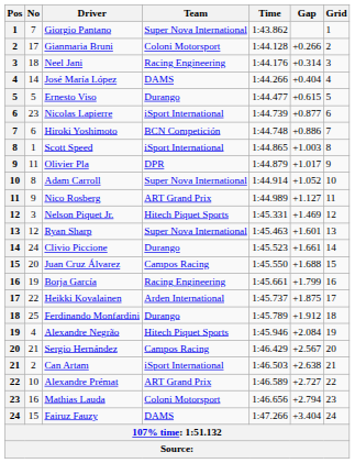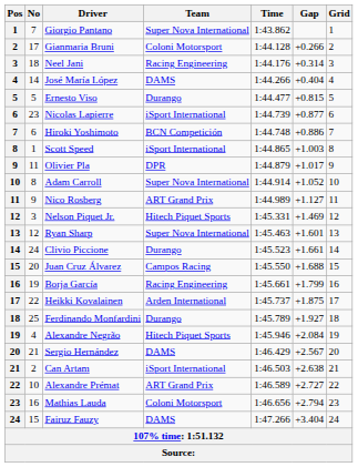 <table class="wikitable" style="font-size: 85%">
 <tr>
 <th>Pos</th>
 <th>No</th>
 <th>Driver</th>
 <th>Team</th>
 <th>Time</th>
 <th>Gap</th>
 <th>Grid</th>
 </tr>
 <tr>
 <th>1</th>
 <td align="center">7</td>
 <td> <a href='#'>Giorgio Pantano</a></td>
 <td><a href='#'>Super Nova International</a></td>
 <td>1:43.862</td>
 <td></td>
 <td>1</td>
 </tr>
 <tr>
 <th>2</th>
 <td align="center">17</td>
 <td> <a href='#'>Gianmaria Bruni</a></td>
 <td><a href='#'>Coloni Motorsport</a></td>
 <td>1:44.128</td>
 <td>+0.266</td>
 <td>2</td>
 </tr>
 <tr>
 <th>3</th>
 <td align="center">18</td>
 <td> <a href='#'>Neel Jani</a></td>
 <td><a href='#'>Racing Engineering</a></td>
 <td>1:44.176</td>
 <td>+0.314</td>
 <td>3</td>
 </tr>
 <tr>
 <th>4</th>
 <td align="center">14</td>
 <td> <a href='#'>José María López</a></td>
 <td><a href='#'>DAMS</a></td>
 <td>1:44.266</td>
 <td>+0.404</td>
 <td>4</td>
 </tr>
 <tr>
 <th>5</th>
 <td align="center">5</td>
 <td> <a href='#'>Ernesto Viso</a></td>
 <td><a href='#'>Durango</a></td>
 <td>1:44.477</td>
-<td>+0.615</td>
+<td>+0.815</td>
 <td>5</td>
 </tr>
 <tr>
 <th>6</th>
 <td align="center">23</td>
 <td> <a href='#'>Nicolas Lapierre</a></td>
 <td><a href='#'>iSport International</a></td>
 <td>1:44.739</td>
 <td>+0.877</td>
 <td>6</td>
 </tr>
 <tr>
 <th>7</th>
 <td align="center">6</td>
 <td> <a href='#'>Hiroki Yoshimoto</a></td>
 <td><a href='#'>BCN Competición</a></td>
 <td>1:44.748</td>
 <td>+0.886</td>
 <td>7</td>
 </tr>
 <tr>
 <th>8</th>
 <td align="center">1</td>
 <td> <a href='#'>Scott Speed</a></td>
 <td><a href='#'>iSport International</a></td>
 <td>1:44.865</td>
 <td>+1.003</td>
 <td>8</td>
 </tr>
 <tr>
 <th>9</th>
 <td align="center">11</td>
 <td> <a href='#'>Olivier Pla</a></td>
 <td><a href='#'>DPR</a></td>
 <td>1:44.879</td>
 <td>+1.017</td>
 <td>9</td>
 </tr>
 <tr>
 <th>10</th>
 <td align="center">8</td>
 <td> <a href='#'>Adam Carroll</a></td>
 <td><a href='#'>Super Nova International</a></td>
 <td>1:44.914</td>
 <td>+1.052</td>
 <td>10</td>
 </tr>
 <tr>
 <th>11</th>
 <td align="center">9</td>
 <td> <a href='#'>Nico Rosberg</a></td>
 <td><a href='#'>ART Grand Prix</a></td>
 <td>1:44.989</td>
 <td>+1.127</td>
 <td>11</td>
 </tr>
 <tr>
 <th>12</th>
 <td align="center">3</td>
 <td> <a href='#'>Nelson Piquet Jr.</a></td>
 <td><a href='#'>Hitech Piquet Sports</a></td>
 <td>1:45.331</td>
 <td>+1.469</td>
 <td>12</td>
 </tr>
 <tr>
 <th>13</th>
 <td align="center">12</td>
 <td> <a href='#'>Ryan Sharp</a></td>
 <td><a href='#'>Super Nova International</a></td>
 <td>1:45.463</td>
 <td>+1.601</td>
 <td>13</td>
 </tr>
 <tr>
 <th>14</th>
 <td align="center">24</td>
 <td> <a href='#'>Clivio Piccione</a></td>
 <td><a href='#'>Durango</a></td>
 <td>1:45.523</td>
 <td>+1.661</td>
 <td>14</td>
 </tr>
 <tr>
 <th>15</th>
 <td align="center">20</td>
 <td> <a href='#'>Juan Cruz Álvarez</a></td>
 <td><a href='#'>Campos Racing</a></td>
 <td>1:45.550</td>
 <td>+1.688</td>
 <td>15</td>
 </tr>
 <tr>
 <th>16</th>
 <td align="center">19</td>
 <td> <a href='#'>Borja García</a></td>
 <td><a href='#'>Racing Engineering</a></td>
 <td>1:45.661</td>
 <td>+1.799</td>
 <td>16</td>
 </tr>
 <tr>
 <th>17</th>
 <td align="center">22</td>
 <td> <a href='#'>Heikki Kovalainen</a></td>
 <td><a href='#'>Arden International</a></td>
 <td>1:45.737</td>
 <td>+1.875</td>
 <td>17</td>
 </tr>
 <tr>
 <th>18</th>
 <td align="center">25</td>
 <td> <a href='#'>Ferdinando Monfardini</a></td>
 <td><a href='#'>Durango</a></td>
 <td>1:45.789</td>
-<td>+1.912</td>
+<td>+1.927</td>
 <td>18</td>
 </tr>
 <tr>
 <th>19</th>
 <td align="center">4</td>
 <td> <a href='#'>Alexandre Negrão</a></td>
 <td><a href='#'>Hitech Piquet Sports</a></td>
 <td>1:45.946</td>
 <td>+2.084</td>
 <td>19</td>
 </tr>
 <tr>
 <th>20</th>
 <td align="center">21</td>
 <td> <a href='#'>Sergio Hernández</a></td>
-<td><a href='#'>Campos Racing</a></td>
+<td><a href='#'>DAMS</a></td>
 <td>1:46.429</td>
 <td>+2.567</td>
 <td>20</td>
 </tr>
 <tr>
 <th>21</th>
 <td align="center">2</td>
 <td> <a href='#'>Can Artam</a></td>
 <td><a href='#'>iSport International</a></td>
 <td>1:46.503</td>
 <td>+2.638</td>
 <td>21</td>
 </tr>
 <tr>
 <th>22</th>
 <td align="center">10</td>
 <td> <a href='#'>Alexandre Prémat</a></td>
 <td><a href='#'>ART Grand Prix</a></td>
 <td>1:46.589</td>
 <td>+2.727</td>
 <td>22</td>
 </tr>
 <tr>
 <th>23</th>
 <td align="center">16</td>
 <td> <a href='#'>Mathias Lauda</a></td>
 <td><a href='#'>Coloni Motorsport</a></td>
 <td>1:46.656</td>
 <td>+2.794</td>
 <td>23</td>
 </tr>
 <tr>
 <th>24</th>
 <td align="center">15</td>
 <td> <a href='#'>Fairuz Fauzy</a></td>
 <td><a href='#'>DAMS</a></td>
 <td>1:47.266</td>
 <td>+3.404</td>
 <td>24</td>
 </tr>
 <tr>
 <th colspan=7><a href='#'>107% time</a>: 1:51.132</th>
 </tr>
 <tr>
 <th colspan=7>Source:</th>
 </tr>
 </table>
